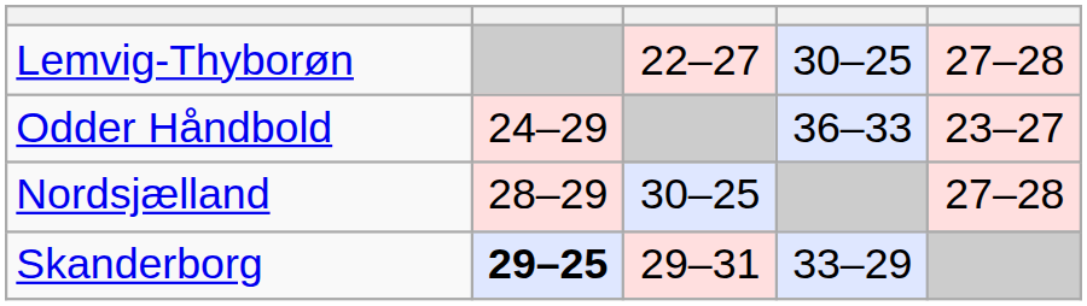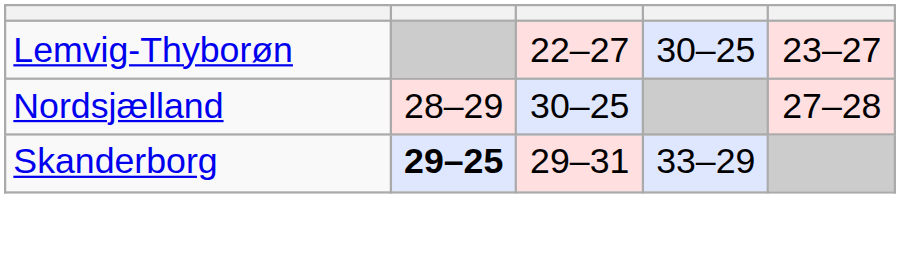 <table class="wikitable" style="text-align: center;" width="400">
 <tr>
 <th width=200></th>
 <th width=60></th>
 <th width=60></th>
 <th width=60></th>
 <th width=60></th>
 </tr>
 <tr>
 <td style="text-align: left;"><a href='#'>Lemvig-Thyborøn</a></td>
 <td bgcolor=#CCCCCC> </td>
 <td bgcolor=#FFDFDF>22–27</td>
 <td bgcolor=#DFE7FF>30–25</td>
-<td bgcolor=#FFDFDF>27–28</td>
-</tr>
-<tr>
-<td style="text-align: left;"><a href='#'>Odder Håndbold</a></td>
-<td bgcolor=#FFDFDF>24–29</td>
-<td bgcolor=#CCCCCC> </td>
-<td bgcolor=#DFE7FF>36–33</td>
 <td bgcolor=#FFDFDF>23–27</td>
 </tr>
 <tr>
 <td style="text-align: left;"><a href='#'>Nordsjælland</a></td>
 <td bgcolor=#FFDFDF>28–29</td>
 <td bgcolor=#DFE7FF>30–25</td>
 <td bgcolor=#CCCCCC> </td>
 <td bgcolor=#FFDFDF>27–28</td>
 </tr>
 <tr>
 <td style="text-align: left;"><a href='#'>Skanderborg</a></td>
 <td bgcolor=#DFE7FF><strong>29–25</strong></td>
 <td bgcolor=#FFDFDF>29–31</td>
 <td bgcolor=#DFE7FF>33–29</td>
 <td bgcolor=#CCCCCC> </td>
 </tr>
 </table>
